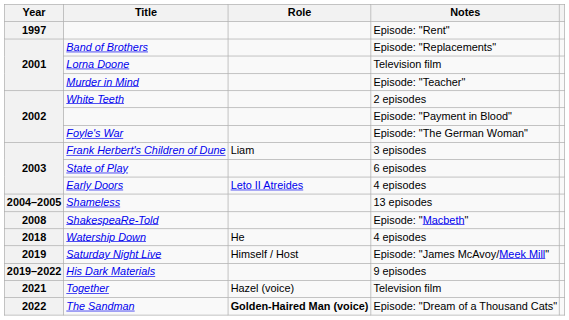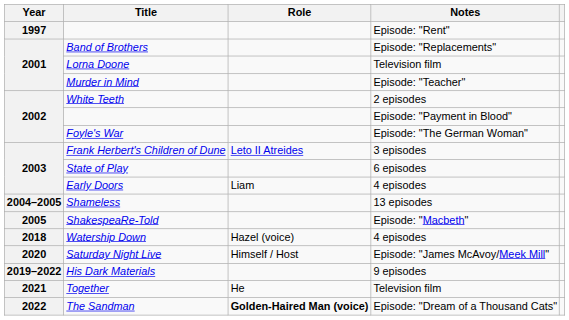 <table class="wikitable plainrowheaders sortable" style="margin-right: 0;">
 <tr>
 <th scope="col">Year</th>
 <th scope="col">Title</th>
 <th scope="col">Role</th>
 <th scope="col" class="unsortable">Notes</th>
 <th scope="col" class="unsortable"></th>
 </tr>
 <tr>
 <th scope="row">1997</th>
 <td><em></em></td>
 <td></td>
 <td>Episode: "Rent"</td>
 <td style="text-align: center;"></td>
 </tr>
 <tr>
 <th rowspan="3" scope="row">2001</th>
 <td><em><a href='#'>Band of Brothers</a></em></td>
 <td></td>
 <td>Episode: "Replacements"</td>
 <td style="text-align: center;"></td>
 </tr>
 <tr>
 <td><em><a href='#'>Lorna Doone</a></em></td>
 <td></td>
 <td>Television film</td>
 <td style="text-align: center;"></td>
 </tr>
 <tr>
 <td><em><a href='#'>Murder in Mind</a></em></td>
 <td></td>
 <td>Episode: "Teacher"</td>
 <td style="text-align: center;"></td>
 </tr>
 <tr>
 <th rowspan="3" scope="row">2002</th>
 <td><em><a href='#'>White Teeth</a></em></td>
 <td></td>
 <td>2 episodes</td>
 <td style="text-align: center;"></td>
 </tr>
 <tr>
 <td><em></em></td>
 <td></td>
 <td>Episode: "Payment in Blood"</td>
 <td style="text-align: center;"></td>
 </tr>
 <tr>
 <td><em><a href='#'>Foyle's War</a></em></td>
 <td></td>
 <td>Episode: "The German Woman"</td>
 <td style="text-align: center;"></td>
 </tr>
 <tr>
 <th rowspan="3" scope="row">2003</th>
 <td><em><a href='#'>Frank Herbert's Children of Dune</a></em></td>
-<td>Liam</td>
+<td><a href='#'>Leto II Atreides</a></td>
 <td>3 episodes</td>
 <td style="text-align: center;"></td>
 </tr>
 <tr>
 <td><em><a href='#'>State of Play</a></em></td>
 <td></td>
 <td>6 episodes</td>
 <td style="text-align: center;"></td>
 </tr>
 <tr>
 <td><em><a href='#'>Early Doors</a></em></td>
-<td><a href='#'>Leto II Atreides</a></td>
+<td>Liam</td>
 <td>4 episodes</td>
 <td style="text-align: center;"></td>
 </tr>
 <tr>
 <th scope="row">2004–2005</th>
 <td><em><a href='#'>Shameless</a></em></td>
 <td></td>
 <td>13 episodes</td>
 <td style="text-align: center;"></td>
 </tr>
 <tr>
-<th scope="row">2008</th>
+<th scope="row">2005</th>
 <td><em><a href='#'>ShakespeaRe-Told</a></em></td>
 <td></td>
 <td>Episode: "<a href='#'>Macbeth</a>"</td>
 <td style="text-align: center;"></td>
 </tr>
 <tr>
 <th scope="row">2018</th>
 <td><em><a href='#'>Watership Down</a></em></td>
-<td>He</td>
+<td>Hazel (voice)</td>
 <td>4 episodes</td>
 <td style="text-align: center;"></td>
 </tr>
 <tr>
-<th scope="row">2019</th>
+<th scope="row">2020</th>
 <td><em><a href='#'>Saturday Night Live</a></em></td>
 <td>Himself / Host</td>
 <td>Episode: "James McAvoy/<a href='#'>Meek Mill</a>"</td>
 <td style="text-align: center;"></td>
 </tr>
 <tr>
 <th scope="row">2019–2022</th>
 <td><em><a href='#'>His Dark Materials</a></em></td>
 <td></td>
 <td>9 episodes</td>
 <td style="text-align: center;"></td>
 </tr>
 <tr>
 <th scope="row">2021</th>
 <td><em><a href='#'>Together</a></em></td>
-<td>Hazel (voice)</td>
+<td>He</td>
 <td>Television film</td>
 <td style="text-align: center;"></td>
 </tr>
 <tr>
 <th scope="row">2022</th>
 <td><em><a href='#'>The Sandman</a></em></td>
 <td><strong>Golden-Haired Man (voice)</strong></td>
 <td>Episode: "Dream of a Thousand Cats"</td>
 <td style="text-align: center;"></td>
 </tr>
 </table>
